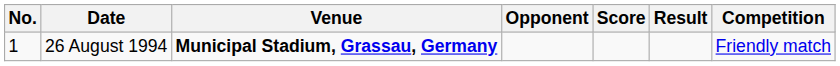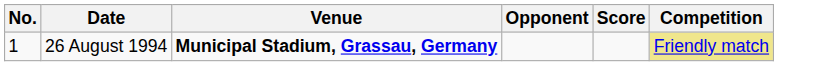 <table class="wikitable">
 <tr>
 <th>No.</th>
 <th>Date</th>
 <th>Venue</th>
 <th>Opponent</th>
 <th>Score</th>
-<th>Result</th>
 <th>Competition</th>
 </tr>
 <tr>
 <td>1</td>
 <td>26 August 1994</td>
 <td><strong>Municipal Stadium, <a href='#'>Grassau</a>, <a href='#'>Germany</a></strong></td>
 <td></td>
 <td></td>
-<td></td>
-<td><a href='#'>Friendly match</a></td>
+<td style="background: khaki;"><a href='#'>Friendly match</a></td>
 </tr>
 </table>
